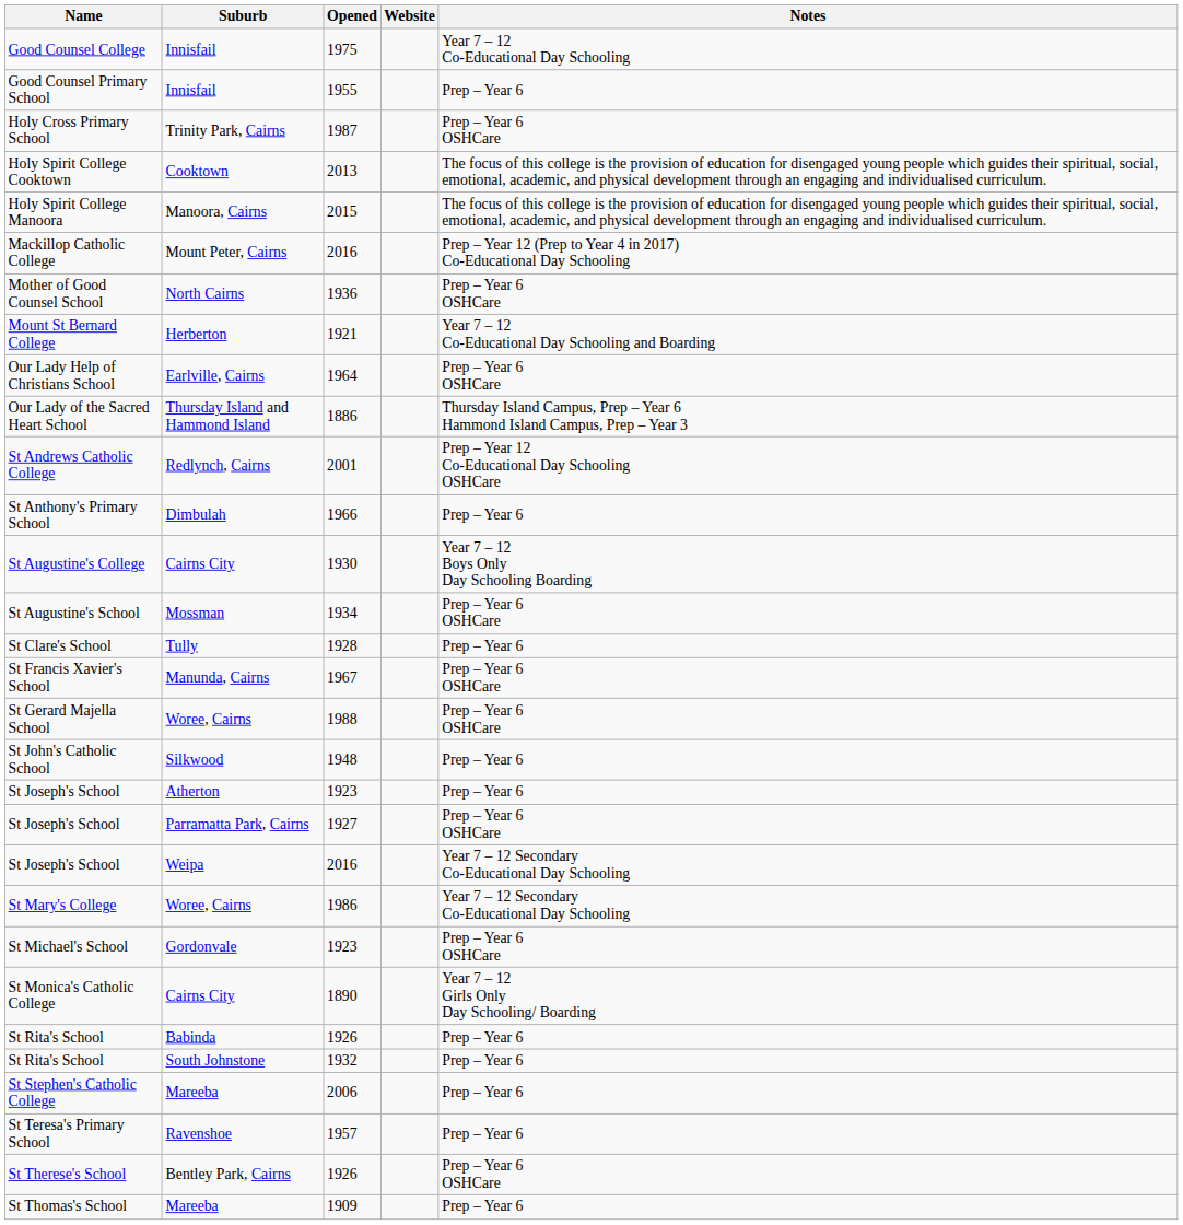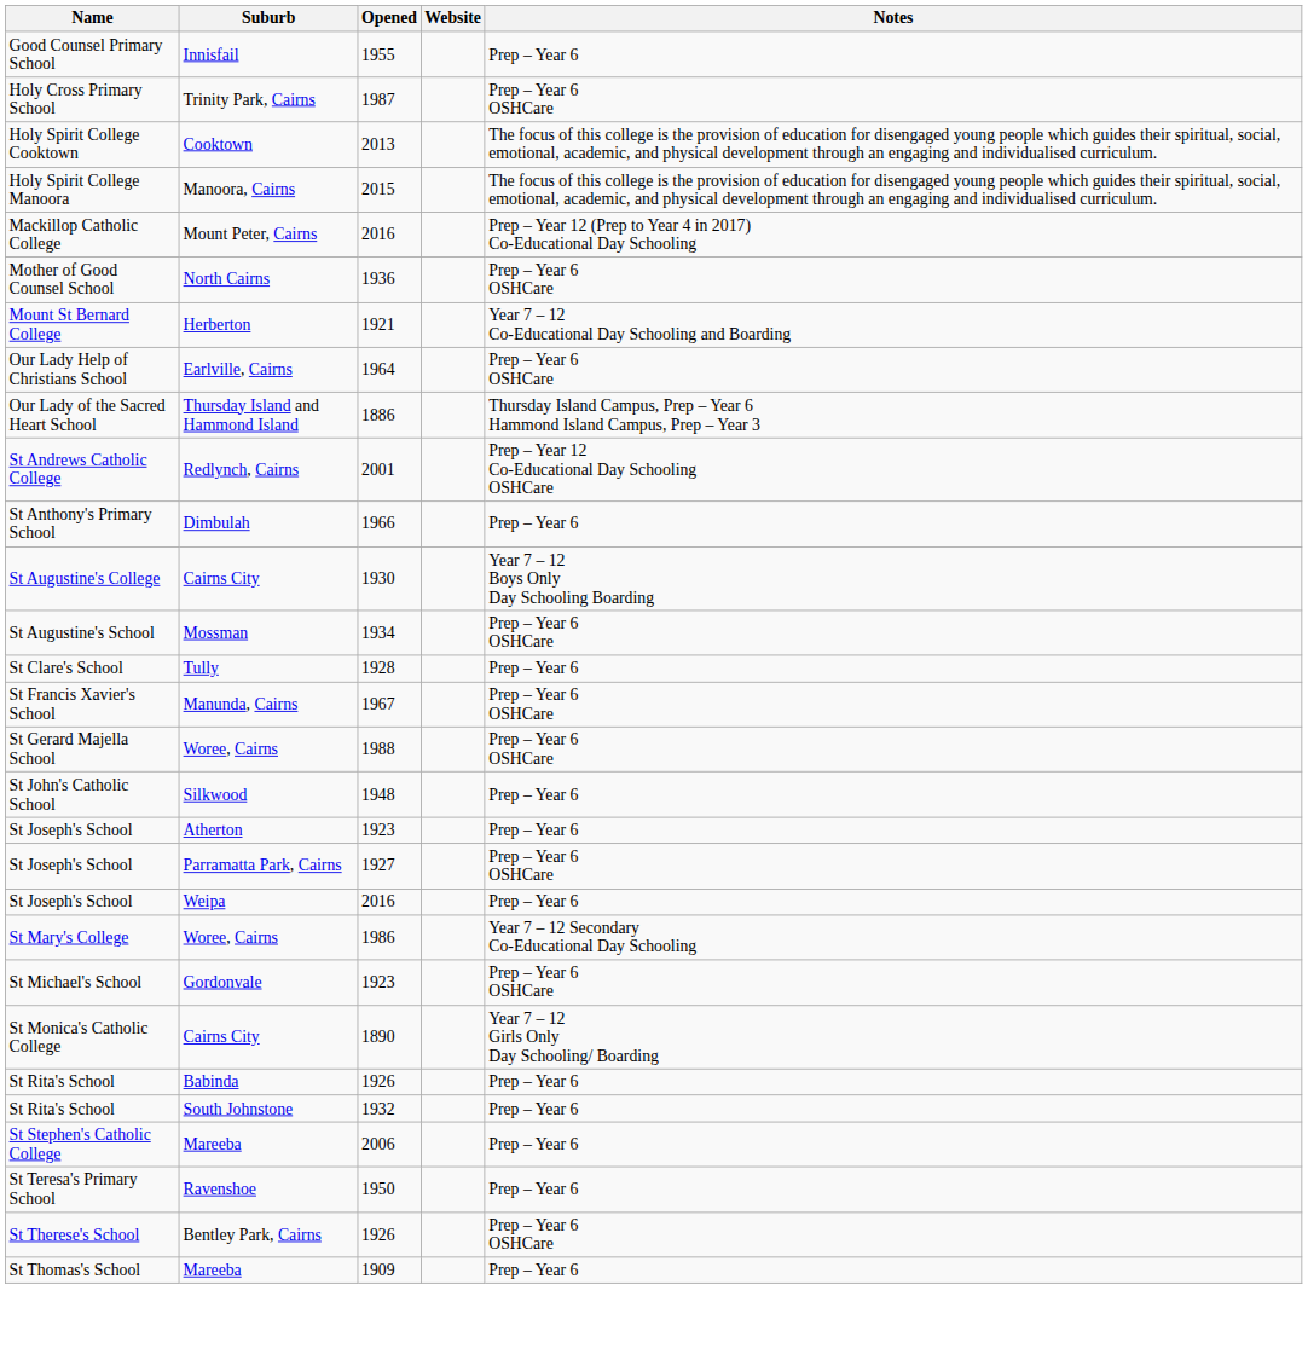 <table class="wikitable sortable">
 <tr>
 <th>Name</th>
 <th>Suburb</th>
 <th>Opened</th>
 <th>Website</th>
 <th>Notes</th>
-</tr>
-<tr>
-<td><a href='#'>Good Counsel College</a></td>
-<td><a href='#'>Innisfail</a></td>
-<td>1975</td>
-<td></td>
-<td>Year 7 – 12<br>Co-Educational Day Schooling</td>
 </tr>
 <tr>
 <td>Good Counsel Primary School</td>
 <td><a href='#'>Innisfail</a></td>
 <td>1955</td>
 <td></td>
 <td>Prep – Year 6</td>
 </tr>
 <tr>
 <td>Holy Cross Primary School</td>
 <td>Trinity Park, <a href='#'>Cairns</a></td>
 <td>1987</td>
 <td></td>
 <td>Prep – Year 6<br>OSHCare</td>
 </tr>
 <tr>
 <td>Holy Spirit College Cooktown</td>
 <td><a href='#'>Cooktown</a></td>
 <td>2013</td>
 <td></td>
 <td>The focus of this college is the provision of education for disengaged young people which guides their spiritual, social, emotional, academic, and physical development through an engaging and individualised curriculum.</td>
 </tr>
 <tr>
 <td>Holy Spirit College Manoora</td>
 <td>Manoora, <a href='#'>Cairns</a></td>
 <td>2015</td>
 <td></td>
 <td>The focus of this college is the provision of education for disengaged young people which guides their spiritual, social, emotional, academic, and physical development through an engaging and individualised curriculum.</td>
 </tr>
 <tr>
 <td>Mackillop Catholic College</td>
 <td>Mount Peter, <a href='#'>Cairns</a></td>
 <td>2016</td>
 <td></td>
 <td>Prep – Year 12 (Prep to Year 4 in 2017)<br>Co-Educational Day Schooling</td>
 </tr>
 <tr>
 <td>Mother of Good Counsel School</td>
 <td><a href='#'>North Cairns</a></td>
 <td>1936</td>
 <td></td>
 <td>Prep – Year 6<br>OSHCare</td>
 </tr>
 <tr>
 <td><a href='#'>Mount St Bernard College</a></td>
 <td><a href='#'>Herberton</a></td>
 <td>1921</td>
 <td></td>
 <td>Year 7 – 12<br>Co-Educational Day Schooling and Boarding</td>
 </tr>
 <tr>
 <td>Our Lady Help of Christians School</td>
 <td><a href='#'>Earlville</a>, <a href='#'>Cairns</a></td>
 <td>1964</td>
 <td></td>
 <td>Prep – Year 6<br>OSHCare</td>
 </tr>
 <tr>
 <td>Our Lady of the Sacred Heart School</td>
 <td><a href='#'>Thursday Island</a> and <a href='#'>Hammond Island</a></td>
 <td>1886</td>
 <td></td>
 <td>Thursday Island Campus, Prep – Year 6<br>Hammond Island Campus, Prep – Year 3</td>
 </tr>
 <tr>
 <td><a href='#'>St Andrews Catholic College</a></td>
 <td><a href='#'>Redlynch</a>, <a href='#'>Cairns</a></td>
 <td>2001</td>
 <td></td>
 <td>Prep – Year 12<br>Co-Educational Day Schooling<br>OSHCare</td>
 </tr>
 <tr>
 <td>St Anthony's Primary School</td>
 <td><a href='#'>Dimbulah</a></td>
 <td>1966</td>
 <td></td>
 <td>Prep – Year 6</td>
 </tr>
 <tr>
 <td><a href='#'>St Augustine's College</a></td>
 <td><a href='#'>Cairns City</a></td>
 <td>1930</td>
 <td></td>
 <td>Year 7 – 12<br>Boys Only<br>Day Schooling Boarding</td>
 </tr>
 <tr>
 <td>St Augustine's School</td>
 <td><a href='#'>Mossman</a></td>
 <td>1934</td>
 <td></td>
 <td>Prep – Year 6<br>OSHCare</td>
 </tr>
 <tr>
 <td>St Clare's School</td>
 <td><a href='#'>Tully</a></td>
 <td>1928</td>
 <td></td>
 <td>Prep – Year 6</td>
 </tr>
 <tr>
 <td>St Francis Xavier's School</td>
 <td><a href='#'>Manunda</a>, <a href='#'>Cairns</a></td>
 <td>1967</td>
 <td></td>
 <td>Prep – Year 6<br>OSHCare</td>
 </tr>
 <tr>
 <td>St Gerard Majella School</td>
 <td><a href='#'>Woree</a>, <a href='#'>Cairns</a></td>
 <td>1988</td>
 <td></td>
 <td>Prep – Year 6<br>OSHCare</td>
 </tr>
 <tr>
 <td>St John's Catholic School</td>
 <td><a href='#'>Silkwood</a></td>
 <td>1948</td>
 <td></td>
 <td>Prep – Year 6</td>
 </tr>
 <tr>
 <td>St Joseph's School</td>
 <td><a href='#'>Atherton</a></td>
 <td>1923</td>
 <td></td>
 <td>Prep – Year 6</td>
 </tr>
 <tr>
 <td>St Joseph's School</td>
 <td><a href='#'>Parramatta Park</a>, <a href='#'>Cairns</a></td>
 <td>1927</td>
 <td></td>
 <td>Prep – Year 6<br>OSHCare</td>
 </tr>
 <tr>
 <td>St Joseph's School</td>
 <td><a href='#'>Weipa</a></td>
 <td>2016</td>
 <td></td>
-<td>Year 7 – 12 Secondary<br>Co-Educational Day Schooling</td>
+<td>Prep – Year 6</td>
 </tr>
 <tr>
 <td><a href='#'>St Mary's College</a></td>
 <td><a href='#'>Woree</a>, <a href='#'>Cairns</a></td>
 <td>1986</td>
 <td></td>
 <td>Year 7 – 12 Secondary<br>Co-Educational Day Schooling</td>
 </tr>
 <tr>
 <td>St Michael's School</td>
 <td><a href='#'>Gordonvale</a></td>
 <td>1923</td>
 <td></td>
 <td>Prep – Year 6<br>OSHCare</td>
 </tr>
 <tr>
 <td>St Monica's Catholic College</td>
 <td><a href='#'>Cairns City</a></td>
 <td>1890</td>
 <td></td>
 <td>Year 7 – 12<br>Girls Only<br>Day Schooling/ Boarding</td>
 </tr>
 <tr>
 <td>St Rita's School</td>
 <td><a href='#'>Babinda</a></td>
 <td>1926</td>
 <td></td>
 <td>Prep – Year 6</td>
 </tr>
 <tr>
 <td>St Rita's School</td>
 <td><a href='#'>South Johnstone</a></td>
 <td>1932</td>
 <td></td>
 <td>Prep – Year 6</td>
 </tr>
 <tr>
 <td><a href='#'>St Stephen's Catholic College</a></td>
 <td><a href='#'>Mareeba</a></td>
 <td>2006</td>
 <td></td>
 <td>Prep – Year 6</td>
 </tr>
 <tr>
 <td>St Teresa's Primary School</td>
 <td><a href='#'>Ravenshoe</a></td>
-<td>1957</td>
+<td>1950</td>
 <td></td>
 <td>Prep – Year 6</td>
 </tr>
 <tr>
 <td><a href='#'>St Therese's School</a></td>
 <td>Bentley Park, <a href='#'>Cairns</a></td>
 <td>1926</td>
 <td></td>
 <td>Prep – Year 6<br>OSHCare</td>
 </tr>
 <tr>
 <td>St Thomas's School</td>
 <td><a href='#'>Mareeba</a></td>
 <td>1909</td>
 <td></td>
 <td>Prep – Year 6</td>
 </tr>
 </table>
